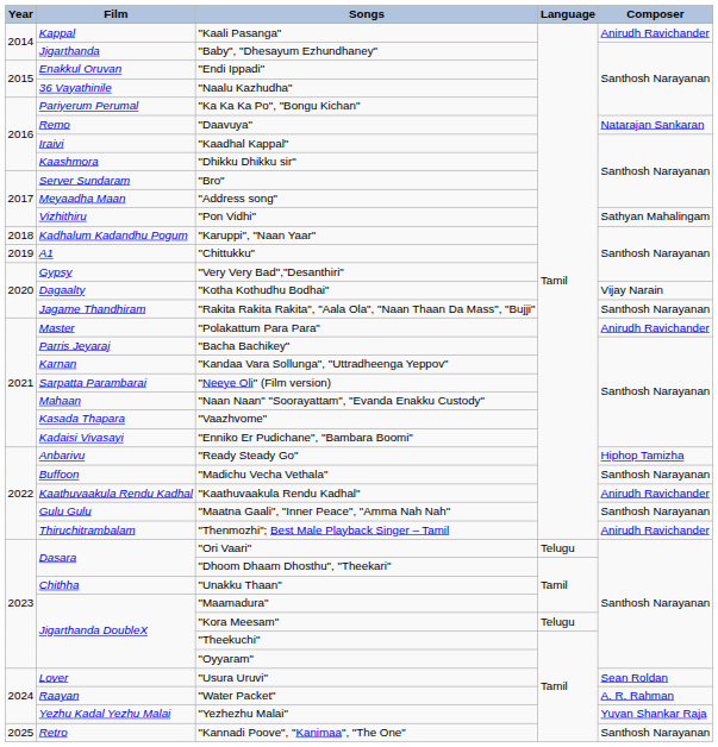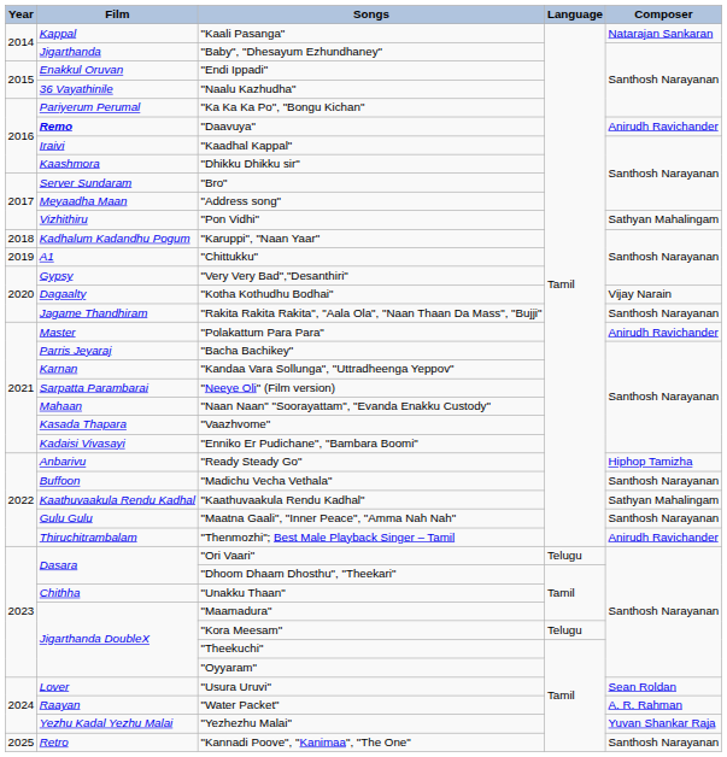 <table class="wikitable sortable">
 <tr>
 <th style="background:#B0C4DE;">Year</th>
 <th style="background:#B0C4DE;">Film</th>
 <th style="background:#B0C4DE;">Songs</th>
 <th style="background:#B0C4DE;">Language</th>
 <th style="background:#B0C4DE;">Composer</th>
 </tr>
 <tr>
 <td rowspan="2">2014</td>
 <td><em><a href='#'>Kappal</a></em></td>
 <td>"Kaali Pasanga"</td>
 <td rowspan="28">Tamil</td>
-<td><a href='#'>Anirudh Ravichander</a></td>
+<td><a href='#'>Natarajan Sankaran</a></td>
 </tr>
 <tr>
 <td><em><a href='#'>Jigarthanda</a></em></td>
 <td>"Baby", "Dhesayum Ezhundhaney"</td>
 <td rowspan="4">Santhosh Narayanan</td>
 </tr>
 <tr>
 <td rowspan="2">2015</td>
 <td><em><a href='#'>Enakkul Oruvan</a></em></td>
 <td>"Endi Ippadi"</td>
 </tr>
 <tr>
 <td><em><a href='#'>36 Vayathinile</a></em></td>
 <td>"Naalu Kazhudha"</td>
 </tr>
 <tr>
 <td rowspan="4">2016</td>
 <td><em><a href='#'>Pariyerum Perumal</a></em></td>
 <td>"Ka Ka Ka Po", "Bongu Kichan"</td>
 </tr>
 <tr>
-<td><em><a href='#'>Remo</a></em></td>
+<td><strong><em><a href='#'>Remo</a></em></strong></td>
 <td>"Daavuya"</td>
-<td><a href='#'>Natarajan Sankaran</a></td>
+<td><a href='#'>Anirudh Ravichander</a></td>
 </tr>
 <tr>
 <td><em><a href='#'>Iraivi</a></em></td>
 <td>"Kaadhal Kappal"</td>
 <td rowspan="4">Santhosh Narayanan</td>
 </tr>
 <tr>
 <td><em><a href='#'>Kaashmora</a></em></td>
 <td>"Dhikku Dhikku sir"</td>
 </tr>
 <tr>
 <td rowspan="3">2017</td>
 <td><em><a href='#'>Server Sundaram</a></em></td>
 <td>"Bro"</td>
 </tr>
 <tr>
 <td><em><a href='#'>Meyaadha Maan</a></em></td>
 <td>"Address song"</td>
 </tr>
 <tr>
 <td><em><a href='#'>Vizhithiru</a></em></td>
 <td>"Pon Vidhi"</td>
 <td>Sathyan Mahalingam</td>
 </tr>
 <tr>
 <td>2018</td>
 <td><em><a href='#'>Kadhalum Kadandhu Pogum</a></em></td>
 <td>"Karuppi", "Naan Yaar"</td>
 <td rowspan="3">Santhosh Narayanan</td>
 </tr>
 <tr>
 <td>2019</td>
 <td><em><a href='#'>A1</a></em></td>
 <td>"Chittukku"</td>
 </tr>
 <tr>
 <td rowspan="3">2020</td>
 <td><a href='#'><em>Gypsy</em></a></td>
 <td>"Very Very Bad","Desanthiri"</td>
 </tr>
 <tr>
 <td><em><a href='#'>Dagaalty</a></em></td>
 <td>"Kotha Kothudhu Bodhai"</td>
 <td>Vijay Narain</td>
 </tr>
 <tr>
 <td><em><a href='#'>Jagame Thandhiram</a></em></td>
 <td>"Rakita Rakita Rakita", "Aala Ola", "Naan Thaan Da Mass", "Bujji"</td>
 <td rowspan="1">Santhosh Narayanan</td>
 </tr>
 <tr>
 <td rowspan="7">2021</td>
 <td><em><a href='#'>Master</a></em></td>
 <td>"Polakattum Para Para"</td>
 <td><a href='#'>Anirudh Ravichander</a></td>
 </tr>
 <tr>
 <td><em><a href='#'>Parris Jeyaraj</a></em></td>
 <td>"Bacha Bachikey"</td>
 <td rowspan="6">Santhosh Narayanan</td>
 </tr>
 <tr>
 <td><a href='#'><em>Karnan</em></a></td>
 <td>"Kandaa Vara Sollunga", "Uttradheenga Yeppov"</td>
 </tr>
 <tr>
 <td><em><a href='#'>Sarpatta Parambarai</a></em></td>
 <td>"<a href='#'>Neeye Oli</a>" (Film version)</td>
 </tr>
 <tr>
 <td><a href='#'><em>Mahaan</em></a></td>
 <td>"Naan Naan" "Soorayattam", "Evanda Enakku Custody"</td>
 </tr>
 <tr>
 <td><em><a href='#'>Kasada Thapara</a></em></td>
 <td>"Vaazhvome"</td>
 </tr>
 <tr>
 <td><em><a href='#'>Kadaisi Vivasayi</a></em></td>
 <td>"Enniko Er Pudichane", "Bambara Boomi"</td>
 </tr>
 <tr>
 <td rowspan="5">2022</td>
 <td><em><a href='#'>Anbarivu</a> </em></td>
 <td>"Ready Steady Go"</td>
 <td><a href='#'>Hiphop Tamizha</a></td>
 </tr>
 <tr>
 <td><em><a href='#'>Buffoon</a></em></td>
 <td>"Madichu Vecha Vethala"</td>
 <td>Santhosh Narayanan</td>
 </tr>
 <tr>
 <td><a href='#'><em>Kaathuvaakula Rendu Kadhal</em></a></td>
 <td>"Kaathuvaakula Rendu Kadhal"</td>
-<td><a href='#'>Anirudh Ravichander</a></td>
+<td>Sathyan Mahalingam</td>
 </tr>
 <tr>
 <td><em><a href='#'>Gulu Gulu</a></em></td>
 <td>"Maatna Gaali", "Inner Peace", "Amma Nah Nah"</td>
 <td>Santhosh Narayanan</td>
 </tr>
 <tr>
 <td><em><a href='#'>Thiruchitrambalam</a></em></td>
 <td>"Thenmozhi"; <a href='#'>Best Male Playback Singer – Tamil</a></td>
 <td><a href='#'>Anirudh Ravichander</a></td>
 </tr>
 <tr>
 <td rowspan="7">2023</td>
 <td rowspan="2"><em><a href='#'>Dasara</a></em></td>
 <td>"Ori Vaari"</td>
 <td>Telugu</td>
 <td rowspan="7">Santhosh Narayanan</td>
 </tr>
 <tr>
 <td>"Dhoom Dhaam Dhosthu", "Theekari"</td>
 <td rowspan="3">Tamil</td>
 </tr>
 <tr>
 <td><em><a href='#'>Chithha</a></em></td>
 <td>"Unakku Thaan"</td>
 </tr>
 <tr>
 <td rowspan="4"><em><a href='#'>Jigarthanda DoubleX</a></em></td>
 <td>"Maamadura"</td>
 </tr>
 <tr>
 <td>"Kora Meesam"</td>
 <td>Telugu</td>
 </tr>
 <tr>
 <td>"Theekuchi"</td>
 <td rowspan="7">Tamil</td>
 </tr>
 <tr>
 <td>"Oyyaram"</td>
 </tr>
 <tr>
 <td rowspan="3">2024</td>
 <td><em><a href='#'>Lover</a></em></td>
 <td>"Usura Uruvi"</td>
 <td><a href='#'>Sean Roldan</a></td>
 </tr>
 <tr>
 <td><em><a href='#'>Raayan</a></em></td>
 <td>"Water Packet"</td>
 <td><a href='#'>A. R. Rahman</a></td>
 </tr>
 <tr>
 <td><em><a href='#'>Yezhu Kadal Yezhu Malai</a></em></td>
 <td>"Yezhezhu Malai"</td>
 <td><a href='#'>Yuvan Shankar Raja</a></td>
 </tr>
 <tr>
 <td rowspan="1">2025</td>
 <td rowspan="1"><em><a href='#'>Retro</a></em></td>
 <td>"Kannadi Poove", "<a href='#'>Kanimaa</a>", "The One"</td>
 <td rowspan="1">Santhosh Narayanan</td>
 </tr>
 </table>
